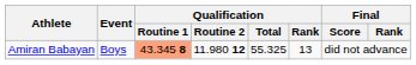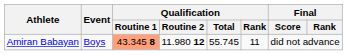 <table class="wikitable" style="font-size:90%">
 <tr>
 <th rowspan="2">Athlete</th>
 <th rowspan="2">Event</th>
 <th colspan="4">Qualification</th>
 <th colspan="2">Final</th>
 </tr>
 <tr style="font-size:95%">
 <th>Routine 1</th>
 <th>Routine 2</th>
 <th>Total</th>
 <th>Rank</th>
 <th>Score</th>
 <th>Rank</th>
 </tr>
 <tr align=center>
 <td align=left><a href='#'>Amiran Babayan</a></td>
 <td align=left><a href='#'>Boys</a></td>
 <td style="background: lightsalmon;">43.345	<strong>8	</strong></td>
 <td>11.980	<strong>12</strong></td>
-<td>55.325</td>
-<td>13</td>
+<td>55.745</td>
+<td>11</td>
 <td colspan=2>did not advance</td>
 </tr>
 </table>
